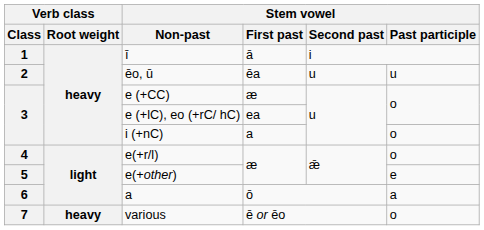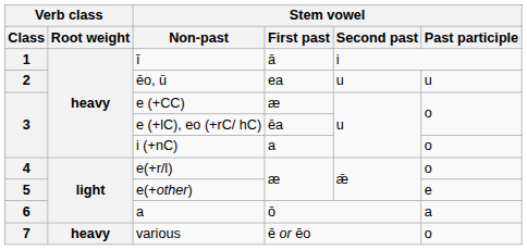 <table class="wikitable mw-collapsible">
 <tr>
 <th colspan="2">Verb class</th>
 <th colspan="4">Stem vowel</th>
 </tr>
 <tr>
 <th>Class</th>
 <th>Root weight</th>
 <th>Non-past</th>
 <th>First past</th>
 <th>Second past</th>
 <th>Past participle</th>
 </tr>
 <tr>
 <th>1</th>
 <th rowspan="5">heavy</th>
 <td>ī</td>
 <td>ā</td>
 <td colspan="2">i</td>
 </tr>
 <tr>
 <th>2</th>
 <td>ēo, ū</td>
-<td>ēa</td>
+<td>ea</td>
 <td>u</td>
 <td>u</td>
 </tr>
 <tr>
 <th rowspan="3">3</th>
 <td>e (+CC)</td>
 <td>æ</td>
 <td rowspan="3">u</td>
 <td rowspan="2">o</td>
 </tr>
 <tr>
 <td>e (+lC), eo (+rC/ hC)</td>
-<td>ea</td>
+<td>ēa</td>
 </tr>
 <tr>
 <td>i (+nC)</td>
 <td>a</td>
 <td>o</td>
 </tr>
 <tr>
 <th>4</th>
 <th rowspan="3">light</th>
 <td>e(+r/l)</td>
 <td rowspan="2">æ</td>
 <td rowspan="2">ǣ</td>
 <td>o</td>
 </tr>
 <tr>
 <th>5</th>
 <td>e(+<em>other</em>)</td>
 <td>e</td>
 </tr>
 <tr>
 <th>6</th>
 <td>a</td>
 <td colspan="2">ō</td>
 <td>a</td>
 </tr>
 <tr>
 <th>7</th>
 <th>heavy</th>
 <td>various</td>
 <td colspan="2">ē <em>or</em> ēo</td>
 <td>o</td>
 </tr>
 </table>
